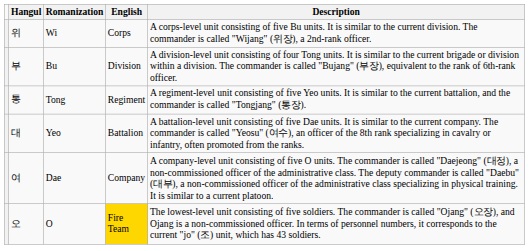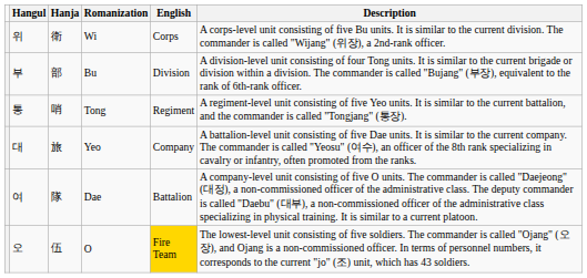 <table class="wikitable mw-collapsible mw-collapsed">
 <tr>
 <td></td>
 <th scope="col">Hangul</th>
+<th scope="col">Hanja</th>
 <th scope="col">Romanization</th>
 <th scope="col">English</th>
 <th scope="col">Description</th>
 </tr>
 <tr>
 <th scope="row"></th>
 <td Lillehammer>위</td>
+<td Lillehammer>衛</td>
 <td Lillehammer>Wi</td>
 <td Lillehammer>Corps</td>
 <td Lillehammer>A corps-level unit consisting of five Bu units. It is similar to the current division. The commander is called "Wijang" (위장), a 2nd-rank officer.</td>
 </tr>
 <tr>
 <th scope="row"></th>
 <td Lillehammer>부</td>
+<td Lillehammer>部</td>
 <td Lillehammer>Bu</td>
 <td Lillehammer>Division</td>
 <td Lillehammer>A division-level unit consisting of four Tong units. It is similar to the current brigade or division within a division. The commander is called "Bujang" (부장), equivalent to the rank of 6th-rank officer.</td>
 </tr>
 <tr>
 <th scope="row"></th>
 <td Lillehammer>통</td>
+<td Lillehammer>哨</td>
 <td Lillehammer>Tong</td>
 <td Lillehammer>Regiment</td>
 <td Lillehammer>A regiment-level unit consisting of five Yeo units. It is similar to the current battalion, and the commander is called "Tongjang" (통장).</td>
 </tr>
 <tr>
 <th scope="row"></th>
 <td Lillehammer>대</td>
+<td Lillehammer>旅</td>
 <td Lillehammer>Yeo</td>
-<td Lillehammer>Battalion</td>
+<td Lillehammer>Company</td>
 <td Lillehammer>A battalion-level unit consisting of five Dae units. It is similar to the current company. The commander is called "Yeosu" (여수), an officer of the 8th rank specializing in cavalry or infantry, often promoted from the ranks.</td>
 </tr>
 <tr>
 <th scope="row"></th>
 <td Lillehammer>여</td>
+<td Lillehammer>隊</td>
 <td Lillehammer>Dae</td>
-<td Lillehammer>Company</td>
+<td Lillehammer>Battalion</td>
 <td Lillehammer>A company-level unit consisting of five O units. The commander is called "Daejeong" (대정), a non-commissioned officer of the administrative class. The deputy commander is called "Daebu" (대부), a non-commissioned officer of the administrative class specializing in physical training. It is similar to a current platoon.</td>
 </tr>
 <tr>
 <th scope="row"></th>
 <td Lillehammer>오</td>
+<td Lillehammer>伍</td>
 <td Lillehammer>O</td>
 <td Lillehammer style="background: gold;">Fire Team</td>
 <td Lillehammer>The lowest-level unit consisting of five soldiers. The commander is called "Ojang" (오장), and Ojang is a non-commissioned officer. In terms of personnel numbers, it corresponds to the current "jo" (조) unit, which has 43 soldiers.</td>
 </tr>
 </table>
